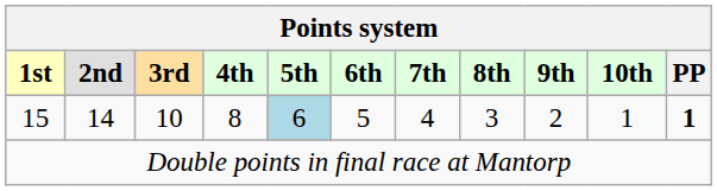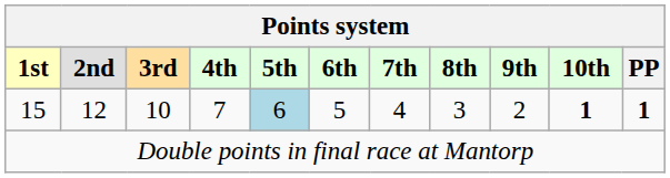 <table class="wikitable" style="font-size:95%; text-align:center">
 <tr>
 <th colspan="11">Points system</th>
 </tr>
 <tr>
 <td style="background:#ffffbf;"> <strong>1st</strong> </td>
 <td style="background:#dfdfdf;"> <strong>2nd</strong> </td>
 <td style="background:#ffdf9f;"> <strong>3rd</strong> </td>
 <td style="background:#dfffdf;"> <strong>4th</strong> </td>
 <td style="background:#dfffdf;"> <strong>5th</strong> </td>
 <td style="background:#dfffdf;"> <strong>6th</strong> </td>
 <td style="background:#dfffdf;"> <strong>7th</strong> </td>
 <td style="background:#dfffdf;"> <strong>8th</strong> </td>
 <td style="background:#dfffdf;"> <strong>9th</strong> </td>
 <td style="background:#dfffdf;"> <strong>10th</strong> </td>
 <th>PP</th>
 </tr>
 <tr>
 <td>15</td>
-<td>14</td>
+<td>12</td>
 <td>10</td>
-<td>8</td>
+<td>7</td>
 <td style="background: lightblue;">6</td>
 <td>5</td>
 <td>4</td>
 <td>3</td>
 <td>2</td>
-<td>1</td>
+<td><strong>1</strong></td>
 <td><strong>1</strong></td>
 </tr>
 <tr>
 <td colspan=11 align=center><em>Double points in final race at Mantorp</em></td>
 </tr>
 </table>
